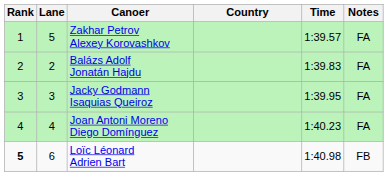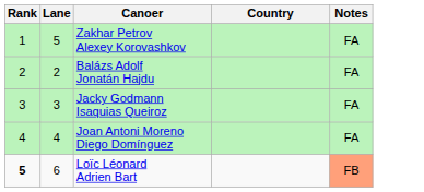 <table class="wikitable" style="text-align:center;">
 <tr>
 <th width=30>Rank</th>
 <th width=30>Lane</th>
 <th width=175>Canoer</th>
 <th width=150>Country</th>
-<th width=30>Time</th>
 <th width=50>Notes</th>
 </tr>
 <tr bgcolor=bbf3bb>
 <td>1</td>
 <td>5</td>
 <td align=left><a href='#'>Zakhar Petrov</a><br><a href='#'>Alexey Korovashkov</a></td>
 <td align=left></td>
-<td>1:39.57</td>
 <td>FA</td>
 </tr>
 <tr bgcolor=bbf3bb>
 <td>2</td>
 <td>2</td>
 <td align=left><a href='#'>Balázs Adolf</a><br><a href='#'>Jonatán Hajdu</a></td>
 <td align=left></td>
-<td>1:39.83</td>
 <td>FA</td>
 </tr>
 <tr bgcolor=bbf3bb>
 <td>3</td>
 <td>3</td>
 <td align=left><a href='#'>Jacky Godmann</a><br><a href='#'>Isaquias Queiroz</a></td>
 <td align=left></td>
-<td>1:39.95</td>
 <td>FA</td>
 </tr>
 <tr bgcolor=bbf3bb>
 <td>4</td>
 <td>4</td>
 <td align=left><a href='#'>Joan Antoni Moreno</a><br><a href='#'>Diego Domínguez</a></td>
 <td align=left></td>
-<td>1:40.23</td>
 <td>FA</td>
 </tr>
 <tr>
 <td><strong>5</strong></td>
 <td>6</td>
 <td align=left><a href='#'>Loïc Léonard</a><br><a href='#'>Adrien Bart</a></td>
 <td align=left></td>
-<td>1:40.98</td>
-<td>FB</td>
+<td style="background: lightsalmon;">FB</td>
 </tr>
 </table>
